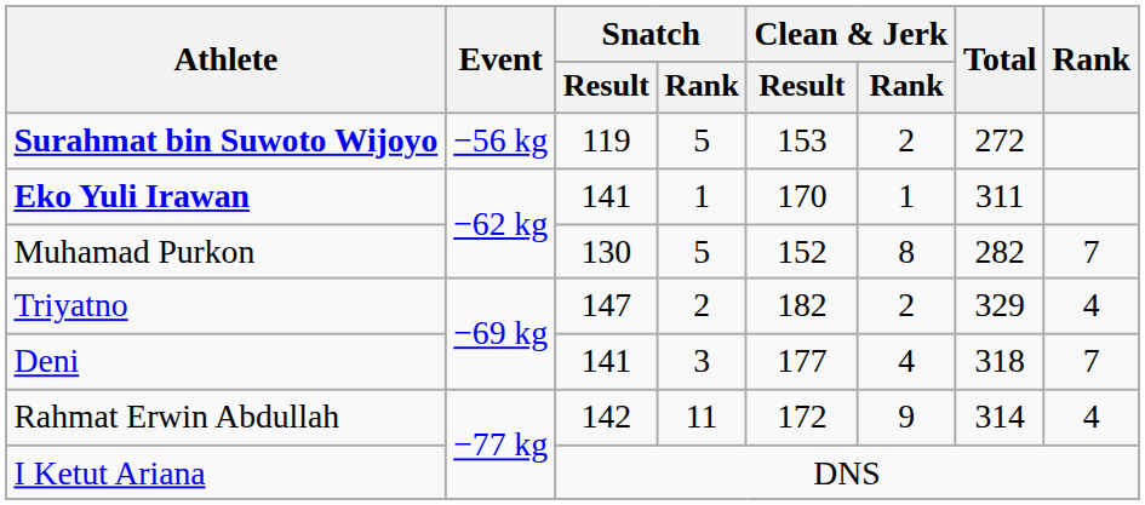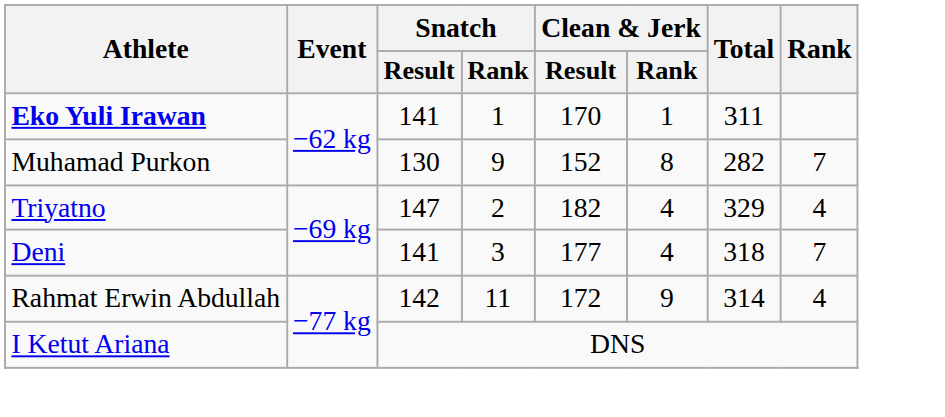 <table class=wikitable style=font-size:90%;text-align:center>
 <tr>
 <th rowspan="2">Athlete</th>
 <th rowspan="2">Event</th>
 <th colspan="2">Snatch</th>
 <th colspan="2">Clean & Jerk</th>
 <th rowspan="2">Total</th>
 <th rowspan="2">Rank</th>
 </tr>
 <tr style="font-size:95%">
 <th>Result</th>
 <th>Rank</th>
 <th>Result</th>
 <th>Rank</th>
 </tr>
 <tr>
-<td align=left><strong><a href='#'>Surahmat bin Suwoto Wijoyo</a></strong></td>
-<td align=left><a href='#'>−56 kg</a></td>
-<td>119</td>
-<td>5</td>
-<td>153</td>
-<td>2</td>
-<td>272</td>
-<td></td>
-</tr>
-<tr>
 <td align=left><strong><a href='#'>Eko Yuli Irawan</a></strong></td>
 <td align=left rowspan=2><a href='#'>−62 kg</a></td>
 <td>141</td>
 <td>1</td>
 <td>170</td>
 <td>1</td>
 <td>311</td>
 <td></td>
 </tr>
 <tr>
 <td align=left>Muhamad Purkon</td>
 <td>130</td>
-<td>5</td>
+<td>9</td>
 <td>152</td>
 <td>8</td>
 <td>282</td>
 <td>7</td>
 </tr>
 <tr>
 <td align=left><a href='#'>Triyatno</a></td>
 <td align=left rowspan=2><a href='#'>−69 kg</a></td>
 <td>147</td>
 <td>2</td>
 <td>182</td>
-<td>2</td>
+<td>4</td>
 <td>329</td>
 <td>4</td>
 </tr>
 <tr>
 <td align=left><a href='#'>Deni</a></td>
 <td>141</td>
 <td>3</td>
 <td>177</td>
 <td>4</td>
 <td>318</td>
 <td>7</td>
 </tr>
 <tr>
 <td align=left>Rahmat Erwin Abdullah</td>
 <td align=left rowspan=2><a href='#'>−77 kg</a></td>
 <td>142</td>
 <td>11</td>
 <td>172</td>
 <td>9</td>
 <td>314</td>
 <td>4</td>
 </tr>
 <tr>
 <td align=left><a href='#'>I Ketut Ariana</a></td>
 <td colspan=6>DNS</td>
 </tr>
 </table>
